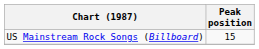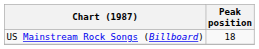 <table class="wikitable">
 <tr>
 <th>Chart (1987)</th>
 <th>Peak<br>position</th>
 </tr>
 <tr>
 <td>US <a href='#'>Mainstream Rock Songs</a>  (<em><a href='#'>Billboard</a></em>)</td>
-<td style="text-align:center;">15</td>
+<td style="text-align:center;">18</td>
 </tr>
 <tr>
 </tr>
 </table>
